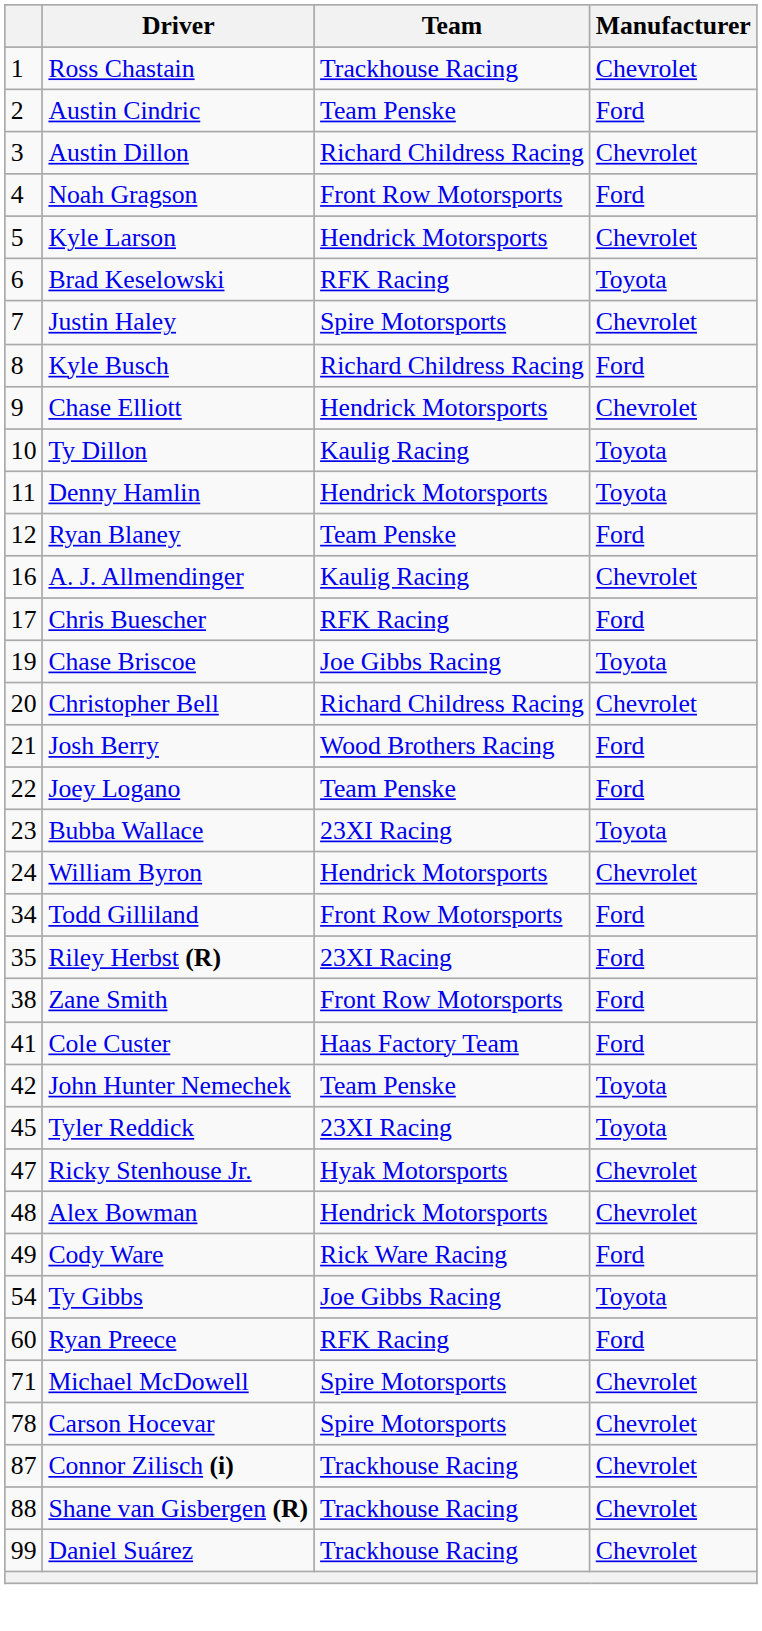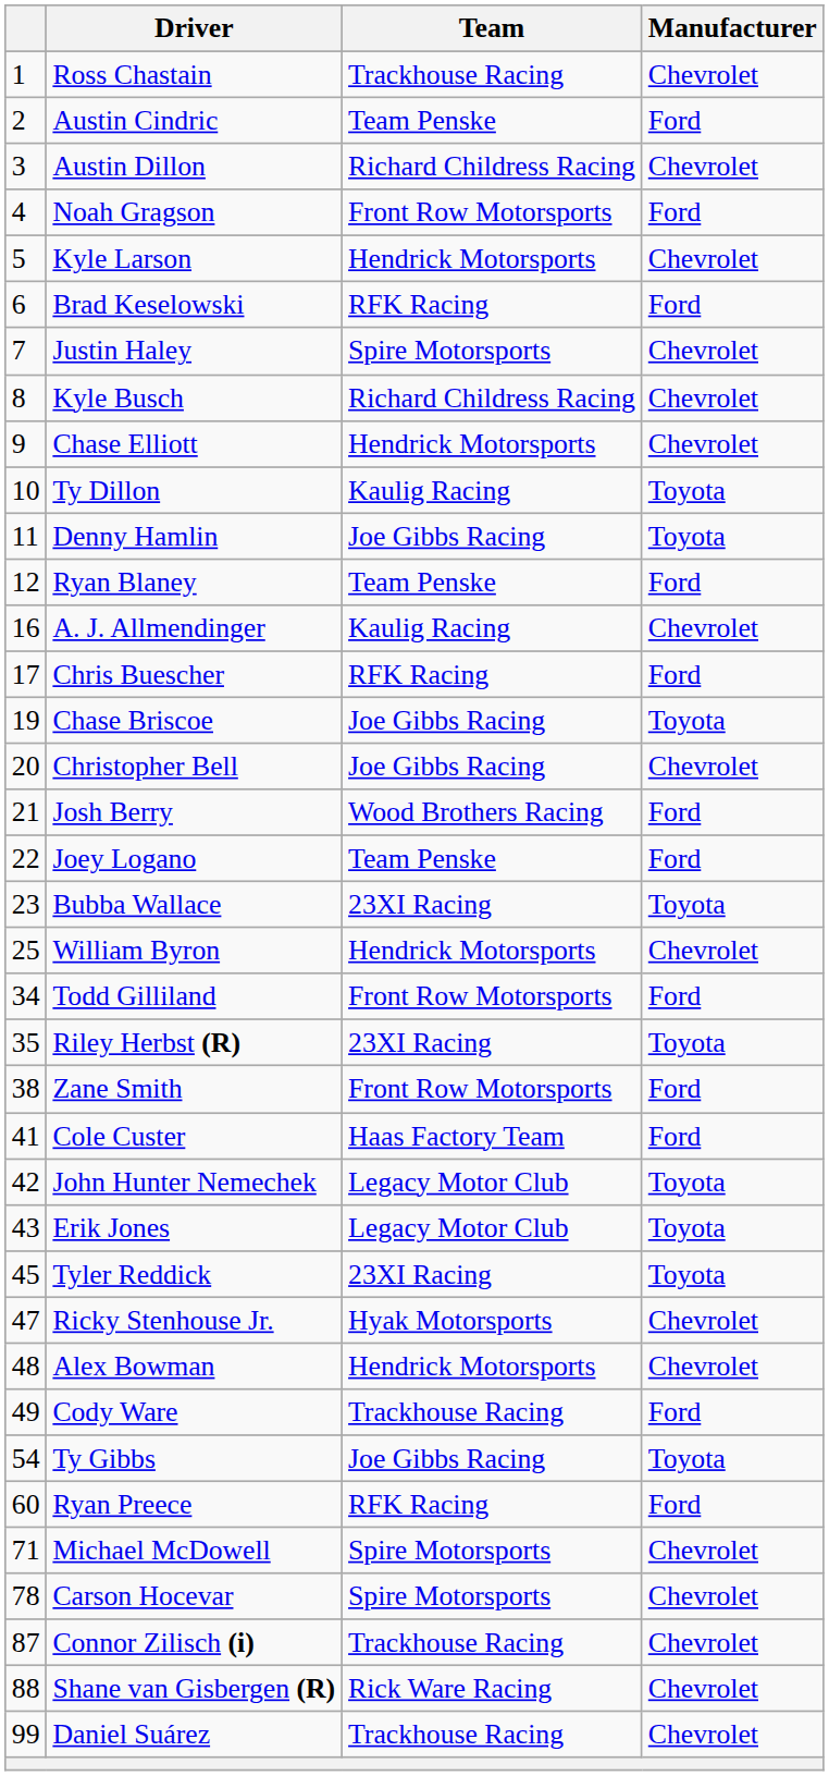 <table class="wikitable" style="font-size:95%">
 <tr>
 <th></th>
 <th>Driver</th>
 <th>Team</th>
 <th>Manufacturer</th>
 </tr>
 <tr>
 <td>1</td>
 <td><a href='#'>Ross Chastain</a></td>
 <td><a href='#'>Trackhouse Racing</a></td>
 <td><a href='#'>Chevrolet</a></td>
 </tr>
 <tr>
 <td>2</td>
 <td><a href='#'>Austin Cindric</a></td>
 <td><a href='#'>Team Penske</a></td>
 <td><a href='#'>Ford</a></td>
 </tr>
 <tr>
 <td>3</td>
 <td><a href='#'>Austin Dillon</a></td>
 <td><a href='#'>Richard Childress Racing</a></td>
 <td><a href='#'>Chevrolet</a></td>
 </tr>
 <tr>
 <td>4</td>
 <td><a href='#'>Noah Gragson</a></td>
 <td><a href='#'>Front Row Motorsports</a></td>
 <td><a href='#'>Ford</a></td>
 </tr>
 <tr>
 <td>5</td>
 <td><a href='#'>Kyle Larson</a></td>
 <td><a href='#'>Hendrick Motorsports</a></td>
 <td><a href='#'>Chevrolet</a></td>
 </tr>
 <tr>
 <td>6</td>
 <td><a href='#'>Brad Keselowski</a></td>
 <td><a href='#'>RFK Racing</a></td>
-<td><a href='#'>Toyota</a></td>
+<td><a href='#'>Ford</a></td>
 </tr>
 <tr>
 <td>7</td>
 <td><a href='#'>Justin Haley</a></td>
 <td><a href='#'>Spire Motorsports</a></td>
 <td><a href='#'>Chevrolet</a></td>
 </tr>
 <tr>
 <td>8</td>
 <td><a href='#'>Kyle Busch</a></td>
 <td><a href='#'>Richard Childress Racing</a></td>
-<td><a href='#'>Ford</a></td>
+<td><a href='#'>Chevrolet</a></td>
 </tr>
 <tr>
 <td>9</td>
 <td><a href='#'>Chase Elliott</a></td>
 <td><a href='#'>Hendrick Motorsports</a></td>
 <td><a href='#'>Chevrolet</a></td>
 </tr>
 <tr>
 <td>10</td>
 <td><a href='#'>Ty Dillon</a></td>
 <td><a href='#'>Kaulig Racing</a></td>
 <td><a href='#'>Toyota</a></td>
 </tr>
 <tr>
 <td>11</td>
 <td><a href='#'>Denny Hamlin</a></td>
-<td><a href='#'>Hendrick Motorsports</a></td>
+<td><a href='#'>Joe Gibbs Racing</a></td>
 <td><a href='#'>Toyota</a></td>
 </tr>
 <tr>
 <td>12</td>
 <td><a href='#'>Ryan Blaney</a></td>
 <td><a href='#'>Team Penske</a></td>
 <td><a href='#'>Ford</a></td>
 </tr>
 <tr>
 <td>16</td>
 <td><a href='#'>A. J. Allmendinger</a></td>
 <td><a href='#'>Kaulig Racing</a></td>
 <td><a href='#'>Chevrolet</a></td>
 </tr>
 <tr>
 <td>17</td>
 <td><a href='#'>Chris Buescher</a></td>
 <td><a href='#'>RFK Racing</a></td>
 <td><a href='#'>Ford</a></td>
 </tr>
 <tr>
 <td>19</td>
 <td><a href='#'>Chase Briscoe</a></td>
 <td><a href='#'>Joe Gibbs Racing</a></td>
 <td><a href='#'>Toyota</a></td>
 </tr>
 <tr>
 <td>20</td>
 <td><a href='#'>Christopher Bell</a></td>
-<td><a href='#'>Richard Childress Racing</a></td>
+<td><a href='#'>Joe Gibbs Racing</a></td>
 <td><a href='#'>Chevrolet</a></td>
 </tr>
 <tr>
 <td>21</td>
 <td><a href='#'>Josh Berry</a></td>
 <td><a href='#'>Wood Brothers Racing</a></td>
 <td><a href='#'>Ford</a></td>
 </tr>
 <tr>
 <td>22</td>
 <td><a href='#'>Joey Logano</a></td>
 <td><a href='#'>Team Penske</a></td>
 <td><a href='#'>Ford</a></td>
 </tr>
 <tr>
 <td>23</td>
 <td><a href='#'>Bubba Wallace</a></td>
 <td><a href='#'>23XI Racing</a></td>
 <td><a href='#'>Toyota</a></td>
 </tr>
 <tr>
-<td>24</td>
+<td>25</td>
 <td><a href='#'>William Byron</a></td>
 <td><a href='#'>Hendrick Motorsports</a></td>
 <td><a href='#'>Chevrolet</a></td>
 </tr>
 <tr>
 <td>34</td>
 <td><a href='#'>Todd Gilliland</a></td>
 <td><a href='#'>Front Row Motorsports</a></td>
 <td><a href='#'>Ford</a></td>
 </tr>
 <tr>
 <td>35</td>
 <td><a href='#'>Riley Herbst</a> <strong>(R)</strong></td>
 <td><a href='#'>23XI Racing</a></td>
-<td><a href='#'>Ford</a></td>
+<td><a href='#'>Toyota</a></td>
 </tr>
 <tr>
 <td>38</td>
 <td><a href='#'>Zane Smith</a></td>
 <td><a href='#'>Front Row Motorsports</a></td>
 <td><a href='#'>Ford</a></td>
 </tr>
 <tr>
 <td>41</td>
 <td><a href='#'>Cole Custer</a></td>
 <td><a href='#'>Haas Factory Team</a></td>
 <td><a href='#'>Ford</a></td>
 </tr>
 <tr>
 <td>42</td>
 <td><a href='#'>John Hunter Nemechek</a></td>
-<td><a href='#'>Team Penske</a></td>
+<td><a href='#'>Legacy Motor Club</a></td>
+<td><a href='#'>Toyota</a></td>
+</tr>
+<tr>
+<td>43</td>
+<td><a href='#'>Erik Jones</a></td>
+<td><a href='#'>Legacy Motor Club</a></td>
 <td><a href='#'>Toyota</a></td>
 </tr>
 <tr>
 <td>45</td>
 <td><a href='#'>Tyler Reddick</a></td>
 <td><a href='#'>23XI Racing</a></td>
 <td><a href='#'>Toyota</a></td>
 </tr>
 <tr>
 <td>47</td>
 <td><a href='#'>Ricky Stenhouse Jr.</a></td>
 <td><a href='#'>Hyak Motorsports</a></td>
 <td><a href='#'>Chevrolet</a></td>
 </tr>
 <tr>
 <td>48</td>
 <td><a href='#'>Alex Bowman</a></td>
 <td><a href='#'>Hendrick Motorsports</a></td>
 <td><a href='#'>Chevrolet</a></td>
 </tr>
 <tr>
 <td>49</td>
 <td><a href='#'>Cody Ware</a></td>
-<td><a href='#'>Rick Ware Racing</a></td>
+<td><a href='#'>Trackhouse Racing</a></td>
 <td><a href='#'>Ford</a></td>
 </tr>
 <tr>
 <td>54</td>
 <td><a href='#'>Ty Gibbs</a></td>
 <td><a href='#'>Joe Gibbs Racing</a></td>
 <td><a href='#'>Toyota</a></td>
 </tr>
 <tr>
 <td>60</td>
 <td><a href='#'>Ryan Preece</a></td>
 <td><a href='#'>RFK Racing</a></td>
 <td><a href='#'>Ford</a></td>
 </tr>
 <tr>
 <td>71</td>
 <td><a href='#'>Michael McDowell</a></td>
 <td><a href='#'>Spire Motorsports</a></td>
 <td><a href='#'>Chevrolet</a></td>
 </tr>
 <tr>
 <td>78</td>
 <td><a href='#'>Carson Hocevar</a></td>
 <td><a href='#'>Spire Motorsports</a></td>
 <td><a href='#'>Chevrolet</a></td>
 </tr>
 <tr>
 <td>87</td>
 <td><a href='#'>Connor Zilisch</a> <strong>(i)</strong></td>
 <td><a href='#'>Trackhouse Racing</a></td>
 <td><a href='#'>Chevrolet</a></td>
 </tr>
 <tr>
 <td>88</td>
 <td><a href='#'>Shane van Gisbergen</a> <strong>(R)</strong></td>
-<td><a href='#'>Trackhouse Racing</a></td>
+<td><a href='#'>Rick Ware Racing</a></td>
 <td><a href='#'>Chevrolet</a></td>
 </tr>
 <tr>
 <td>99</td>
 <td><a href='#'>Daniel Suárez</a></td>
 <td><a href='#'>Trackhouse Racing</a></td>
 <td><a href='#'>Chevrolet</a></td>
 </tr>
 <tr>
 <th colspan="4"></th>
 </tr>
 </table>
